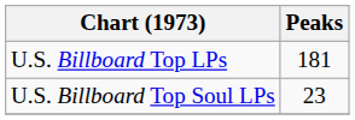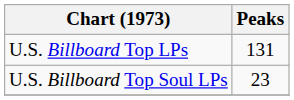 <table class="wikitable">
 <tr>
 <th>Chart (1973)</th>
 <th>Peaks<br></th>
 </tr>
 <tr>
 <td>U.S. <a href='#'><em>Billboard</em> Top LPs</a></td>
-<td align="center">181</td>
+<td align="center">131</td>
 </tr>
 <tr>
 <td>U.S. <em>Billboard</em> <a href='#'>Top Soul LPs</a></td>
 <td align="center">23</td>
 </tr>
 <tr>
 </tr>
 </table>
